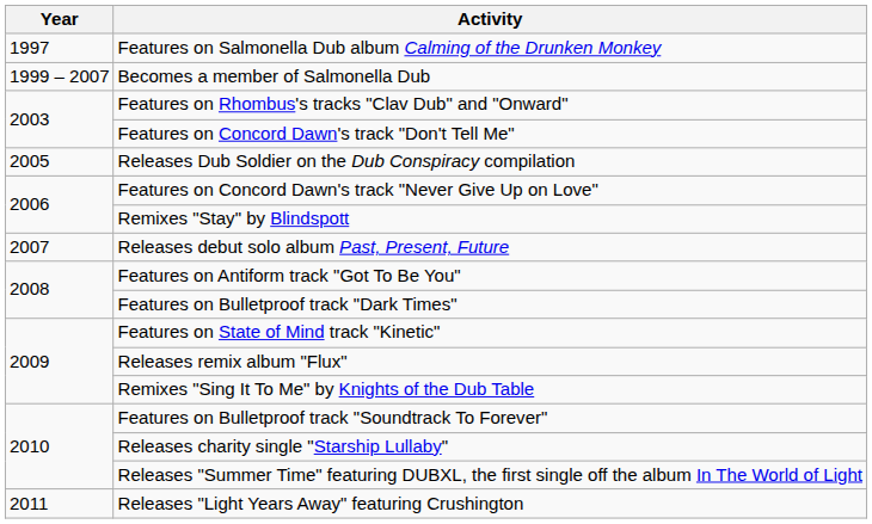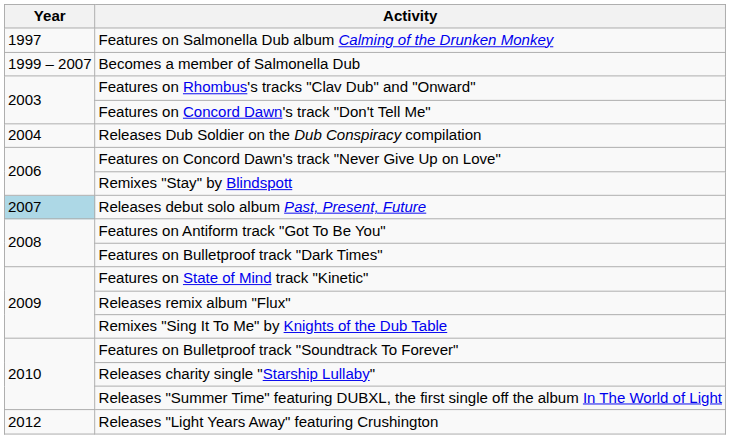 <table class="wikitable" border="1">
 <tr>
 <th>Year</th>
 <th>Activity</th>
 </tr>
 <tr>
 <td>1997</td>
 <td>Features on Salmonella Dub album <em><a href='#'>Calming of the Drunken Monkey</a></em></td>
 </tr>
 <tr>
 <td>1999 – 2007</td>
 <td>Becomes a member of Salmonella Dub</td>
 </tr>
 <tr>
 <td rowspan="2">2003</td>
 <td>Features on <a href='#'>Rhombus</a>'s tracks "Clav Dub" and "Onward"</td>
 </tr>
 <tr>
 <td>Features on <a href='#'>Concord Dawn</a>'s track "Don't Tell Me"</td>
 </tr>
 <tr>
-<td>2005</td>
+<td>2004</td>
 <td>Releases Dub Soldier on the <em>Dub Conspiracy</em> compilation</td>
 </tr>
 <tr>
 <td rowspan="2">2006</td>
 <td>Features on Concord Dawn's track "Never Give Up on Love"</td>
 </tr>
 <tr>
 <td>Remixes "Stay" by <a href='#'>Blindspott</a></td>
 </tr>
 <tr>
-<td>2007</td>
+<td style="background: lightblue;">2007</td>
 <td>Releases debut solo album <em><a href='#'>Past, Present, Future</a></em></td>
 </tr>
 <tr>
 <td rowspan="2">2008</td>
 <td>Features on Antiform track "Got To Be You"</td>
 </tr>
 <tr>
 <td>Features on Bulletproof track "Dark Times"</td>
 </tr>
 <tr>
 <td rowspan="3">2009</td>
 <td>Features on <a href='#'>State of Mind</a> track "Kinetic"</td>
 </tr>
 <tr>
 <td>Releases remix album "Flux"</td>
 </tr>
 <tr>
 <td>Remixes "Sing It To Me" by <a href='#'>Knights of the Dub Table</a></td>
 </tr>
 <tr>
 <td rowspan="3">2010</td>
 <td>Features on Bulletproof track "Soundtrack To Forever"</td>
 </tr>
 <tr>
 <td>Releases charity single "<a href='#'>Starship Lullaby</a>"</td>
 </tr>
 <tr>
 <td>Releases "Summer Time" featuring DUBXL, the first single off the album <a href='#'>In The World of Light</a></td>
 </tr>
 <tr>
-<td>2011</td>
+<td>2012</td>
 <td>Releases "Light Years Away" featuring Crushington</td>
 </tr>
 </table>
